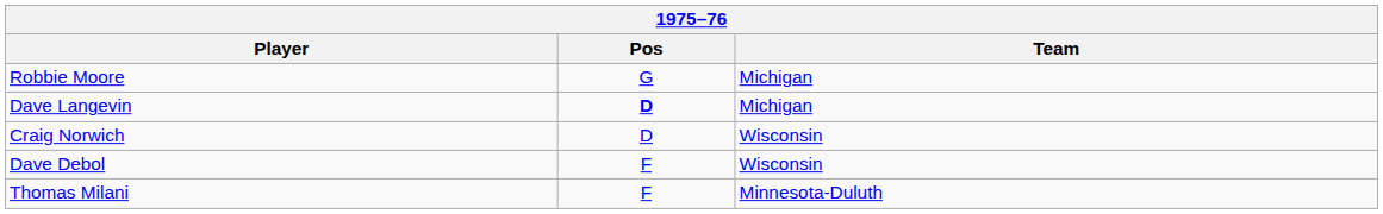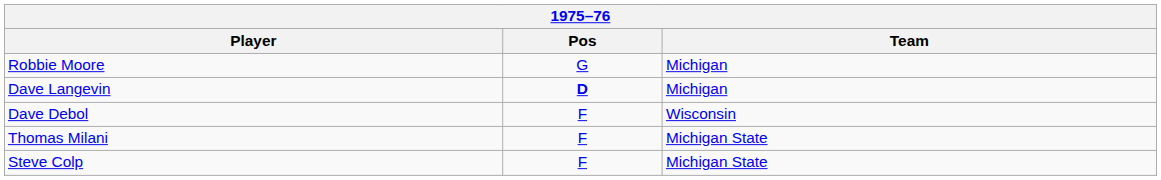 <table class="wikitable" width=95%>
 <tr>
 <th colspan=3><a href='#'>1975–76</a></th>
 </tr>
 <tr>
 <th>Player</th>
 <th>Pos</th>
 <th>Team</th>
 </tr>
 <tr>
 <td><a href='#'>Robbie Moore</a></td>
 <td align=center><a href='#'>G</a></td>
 <td><a href='#'>Michigan</a></td>
 </tr>
 <tr>
 <td><a href='#'>Dave Langevin</a></td>
 <td align=center><strong><a href='#'>D</a></strong></td>
 <td><a href='#'>Michigan</a></td>
 </tr>
 <tr>
-<td><a href='#'>Craig Norwich</a></td>
-<td align=center><a href='#'>D</a></td>
-<td><a href='#'>Wisconsin</a></td>
-</tr>
-<tr>
 <td><a href='#'>Dave Debol</a></td>
 <td align=center><a href='#'>F</a></td>
 <td><a href='#'>Wisconsin</a></td>
 </tr>
 <tr>
 <td><a href='#'>Thomas Milani</a></td>
 <td align=center><a href='#'>F</a></td>
-<td><a href='#'>Minnesota-Duluth</a></td>
+<td><a href='#'>Michigan State</a></td>
+</tr>
+<tr>
+<td><a href='#'>Steve Colp</a></td>
+<td align=center><a href='#'>F</a></td>
+<td><a href='#'>Michigan State</a></td>
 </tr>
 </table>
